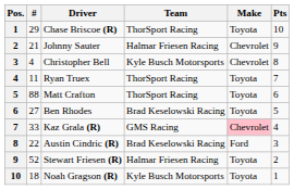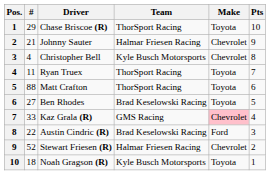 <table class="wikitable" style="font-size:95%">
 <tr>
 <th>Pos.</th>
 <th>#</th>
 <th>Driver</th>
 <th>Team</th>
 <th>Make</th>
 <th>Pts</th>
 </tr>
 <tr>
 <th>1</th>
 <td>29</td>
 <td>Chase Briscoe <strong>(R)</strong></td>
 <td>ThorSport Racing</td>
 <td>Toyota</td>
 <td>10</td>
 </tr>
 <tr>
 <th>2</th>
 <td>21</td>
 <td>Johnny Sauter</td>
 <td>Halmar Friesen Racing</td>
 <td>Chevrolet</td>
 <td>9</td>
 </tr>
 <tr>
 <th>3</th>
 <td>4</td>
 <td>Christopher Bell</td>
 <td>Kyle Busch Motorsports</td>
 <td>Chevrolet</td>
 <td>8</td>
 </tr>
 <tr>
 <th>4</th>
 <td>11</td>
 <td>Ryan Truex</td>
 <td>ThorSport Racing</td>
 <td>Toyota</td>
 <td>7</td>
 </tr>
 <tr>
 <th>5</th>
 <td>88</td>
 <td>Matt Crafton</td>
 <td>ThorSport Racing</td>
 <td>Toyota</td>
 <td>6</td>
 </tr>
 <tr>
 <th>6</th>
 <td>27</td>
 <td>Ben Rhodes</td>
 <td>Brad Keselowski Racing</td>
 <td>Toyota</td>
 <td>5</td>
 </tr>
 <tr>
 <th>7</th>
 <td>33</td>
 <td>Kaz Grala <strong>(R)</strong></td>
 <td>GMS Racing</td>
 <td style="background: pink;">Chevrolet</td>
 <td>4</td>
 </tr>
 <tr>
 <th>8</th>
 <td>22</td>
 <td>Austin Cindric <strong>(R)</strong></td>
 <td>Brad Keselowski Racing</td>
 <td>Ford</td>
 <td>3</td>
 </tr>
 <tr>
 <th>9</th>
 <td>52</td>
 <td>Stewart Friesen <strong>(R)</strong></td>
 <td>Halmar Friesen Racing</td>
-<td>Toyota</td>
+<td>Chevrolet</td>
 <td>2</td>
 </tr>
 <tr>
 <th>10</th>
 <td>18</td>
 <td>Noah Gragson <strong>(R)</strong></td>
 <td>Kyle Busch Motorsports</td>
 <td>Toyota</td>
 <td>1</td>
 </tr>
 </table>
